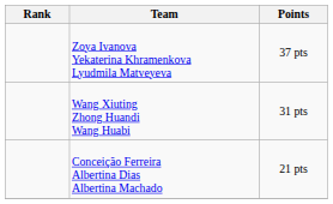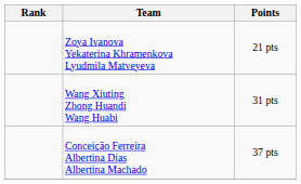 <table class="wikitable" style="text-align:center;" width="50%">
 <tr>
 <th width=10%>Rank</th>
 <th width=30%>Team</th>
 <th width=10%>Points</th>
 </tr>
 <tr>
 <td></td>
 <td align=left><br><a href='#'>Zoya Ivanova</a><br><a href='#'>Yekaterina Khramenkova</a><br><a href='#'>Lyudmila Matveyeva</a></td>
-<td>37 pts</td>
+<td>21 pts</td>
 </tr>
 <tr>
 <td></td>
 <td align=left><br><a href='#'>Wang Xiuting</a><br><a href='#'>Zhong Huandi</a><br><a href='#'>Wang Huabi</a></td>
 <td>31 pts</td>
 </tr>
 <tr>
 <td></td>
 <td align=left><br><a href='#'>Conceição Ferreira</a><br><a href='#'>Albertina Dias</a><br><a href='#'>Albertina Machado</a></td>
-<td>21 pts</td>
+<td>37 pts</td>
 </tr>
 <tr>
 </tr>
 </table>
